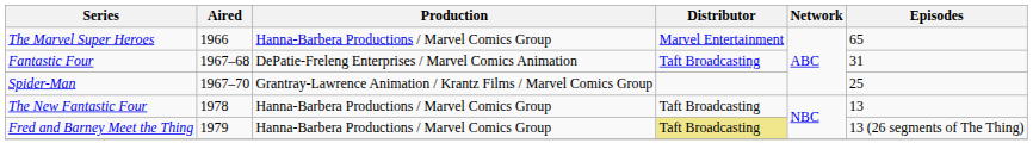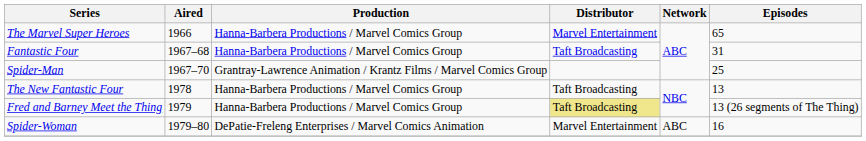 <table class="wikitable">
 <tr>
 <th>Series</th>
 <th>Aired</th>
 <th>Production</th>
 <th>Distributor</th>
 <th>Network</th>
 <th>Episodes</th>
 </tr>
 <tr>
 <td><em><a href='#'>The Marvel Super Heroes</a></em></td>
 <td>1966</td>
 <td><a href='#'>Hanna-Barbera Productions</a> / Marvel Comics Group</td>
 <td><a href='#'>Marvel Entertainment</a></td>
 <td rowspan=3><a href='#'>ABC</a></td>
 <td>65</td>
 </tr>
 <tr>
 <td><em><a href='#'>Fantastic Four</a></em></td>
 <td>1967–68</td>
-<td>DePatie-Freleng Enterprises / Marvel Comics Animation</td>
+<td><a href='#'>Hanna-Barbera Productions</a> / Marvel Comics Group</td>
 <td><a href='#'>Taft Broadcasting</a></td>
 <td>31</td>
 </tr>
 <tr>
 <td><em><a href='#'>Spider-Man</a></em></td>
 <td>1967–70</td>
 <td>Grantray-Lawrence Animation / Krantz Films / Marvel Comics Group</td>
 <td></td>
 <td>25</td>
 </tr>
 <tr>
 <td><em><a href='#'>The New Fantastic Four</a></em></td>
 <td>1978</td>
 <td>Hanna-Barbera Productions / Marvel Comics Group</td>
 <td>Taft Broadcasting</td>
 <td rowspan=2><a href='#'>NBC</a></td>
 <td>13</td>
 </tr>
 <tr>
 <td><em><a href='#'>Fred and Barney Meet the Thing</a></em></td>
 <td>1979</td>
 <td>Hanna-Barbera Productions / Marvel Comics Group</td>
 <td style="background: khaki;">Taft Broadcasting</td>
 <td>13 (26 segments of The Thing)</td>
 </tr>
 <tr>
+<td><em><a href='#'>Spider-Woman</a></em></td>
+<td>1979–80</td>
+<td>DePatie-Freleng Enterprises / Marvel Comics Animation</td>
+<td>Marvel Entertainment</td>
+<td>ABC</td>
+<td>16</td>
+</tr>
+<tr>
 </tr>
 </table>
